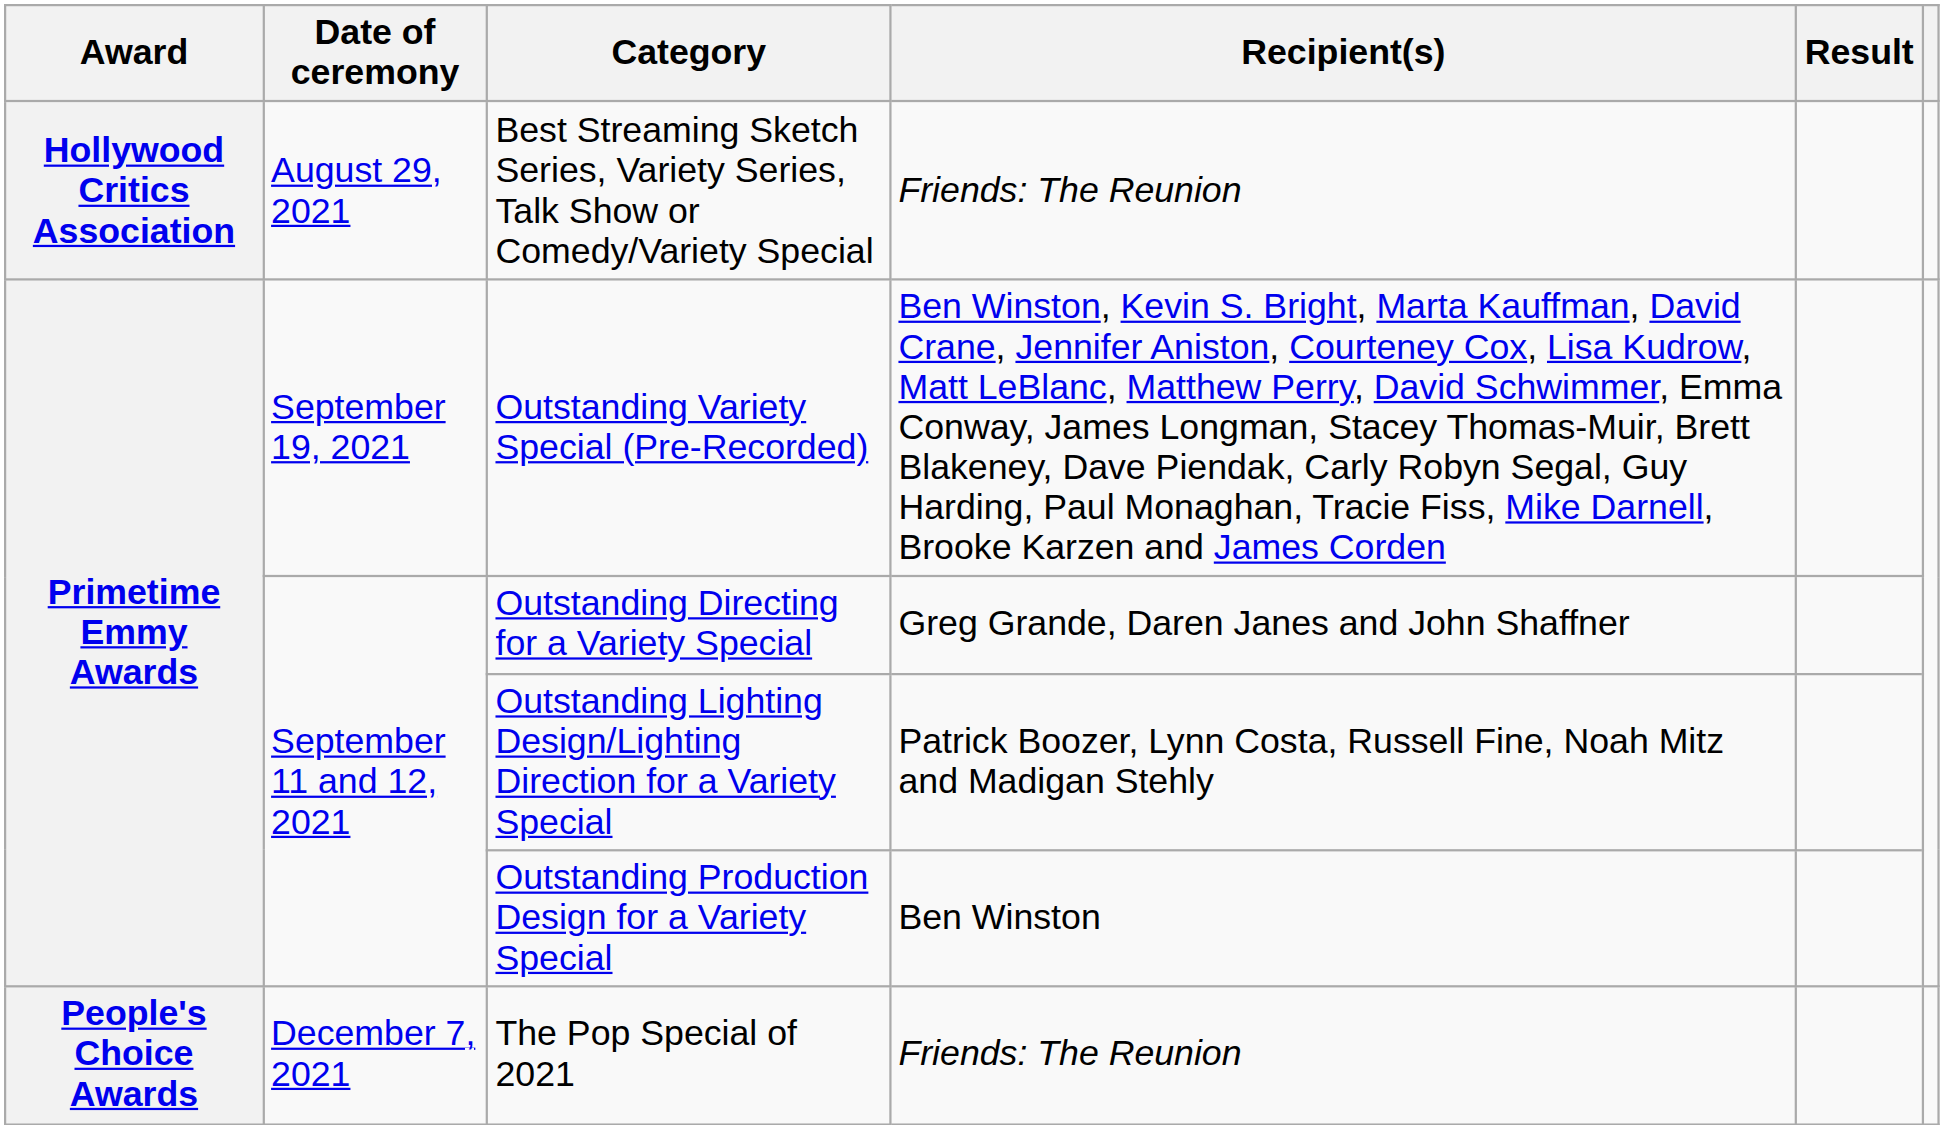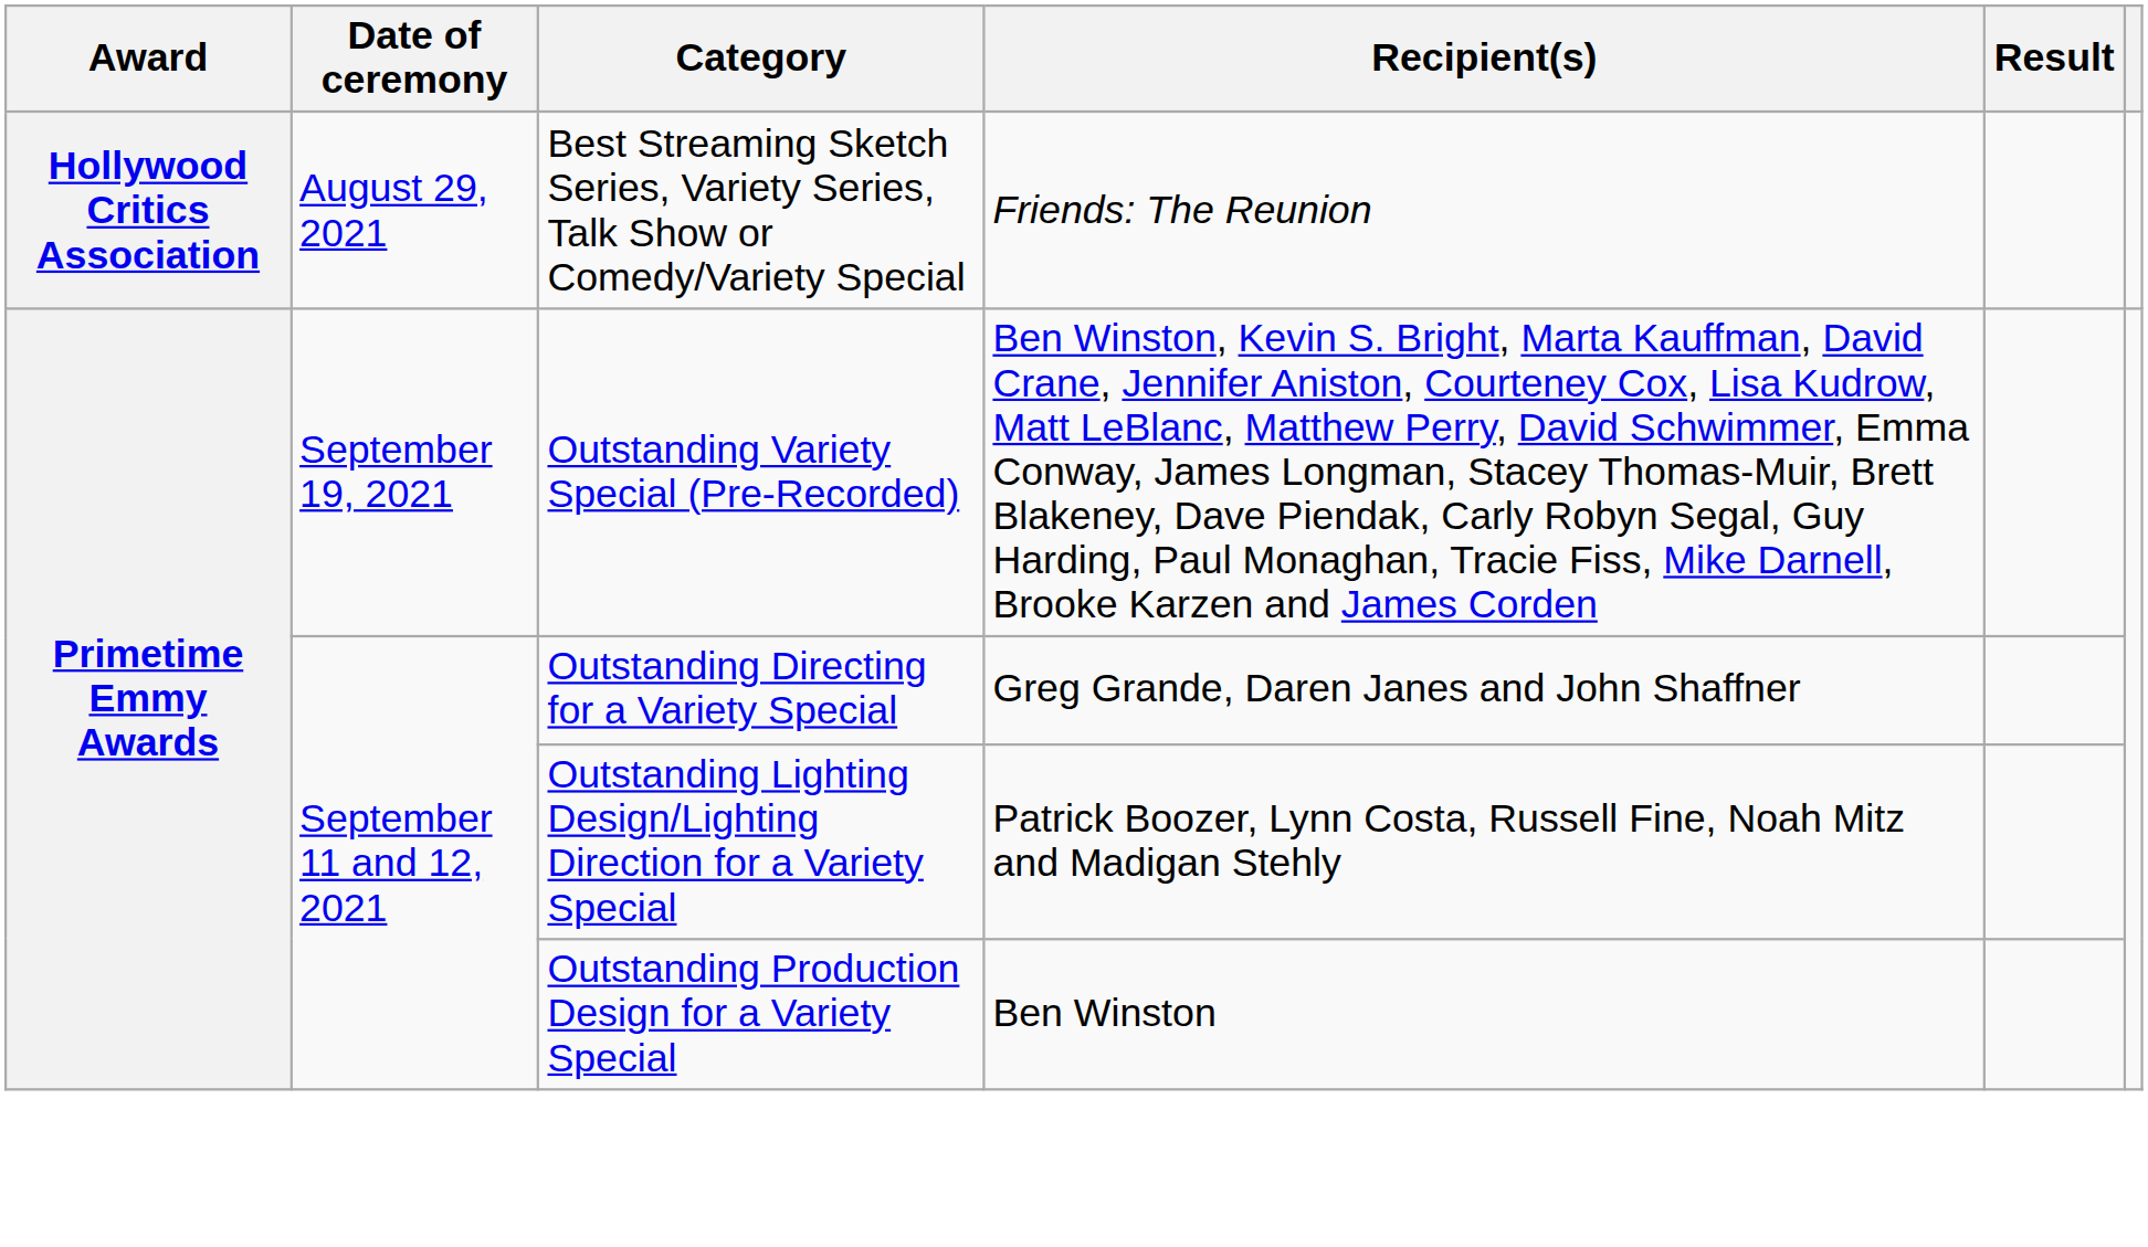 <table class="wikitable sortable plainrowheaders">
 <tr>
 <th scope="col">Award</th>
 <th scope="col">Date of ceremony</th>
 <th scope="col">Category</th>
 <th scope="col">Recipient(s)</th>
 <th scope="col">Result</th>
 <th scope="col" class="unsortable"></th>
 </tr>
 <tr>
 <th scope="row"><a href='#'>Hollywood Critics Association</a></th>
 <td><a href='#'>August 29, 2021</a></td>
 <td>Best Streaming Sketch Series, Variety Series, Talk Show or Comedy/Variety Special</td>
 <td><em>Friends: The Reunion</em></td>
 <td></td>
 <td style="text-align:center;"></td>
 </tr>
 <tr>
 <th scope="row" rowspan="4"><a href='#'>Primetime Emmy Awards</a></th>
 <td><a href='#'>September 19, 2021</a></td>
 <td><a href='#'>Outstanding Variety Special (Pre-Recorded)</a></td>
 <td><a href='#'>Ben Winston</a>, <a href='#'>Kevin S. Bright</a>, <a href='#'>Marta Kauffman</a>, <a href='#'>David Crane</a>, <a href='#'>Jennifer Aniston</a>, <a href='#'>Courteney Cox</a>, <a href='#'>Lisa Kudrow</a>, <a href='#'>Matt LeBlanc</a>, <a href='#'>Matthew Perry</a>, <a href='#'>David Schwimmer</a>, Emma Conway, James Longman, Stacey Thomas-Muir, Brett Blakeney, Dave Piendak, Carly Robyn Segal, Guy Harding, Paul Monaghan, Tracie Fiss, <a href='#'>Mike Darnell</a>, Brooke Karzen and <a href='#'>James Corden</a></td>
 <td></td>
 <td rowspan="4" style="text-align:center;"></td>
 </tr>
 <tr>
 <td rowspan="3"><a href='#'>September 11 and 12, 2021</a></td>
 <td><a href='#'>Outstanding Directing for a Variety Special</a></td>
 <td>Greg Grande, Daren Janes and John Shaffner</td>
 <td></td>
 </tr>
 <tr>
 <td><a href='#'>Outstanding Lighting Design/Lighting Direction for a Variety Special</a></td>
 <td>Patrick Boozer, Lynn Costa, Russell Fine, Noah Mitz and Madigan Stehly</td>
 <td></td>
 </tr>
 <tr>
 <td><a href='#'>Outstanding Production Design for a Variety Special</a></td>
 <td>Ben Winston</td>
 <td></td>
 </tr>
-<tr>
-<th scope="row"><a href='#'>People's Choice Awards</a></th>
-<td><a href='#'>December 7, 2021</a></td>
-<td>The Pop Special of 2021</td>
-<td><em>Friends: The Reunion</em></td>
-<td></td>
-<td style="text-align:center;"></td>
-</tr>
 </table>
